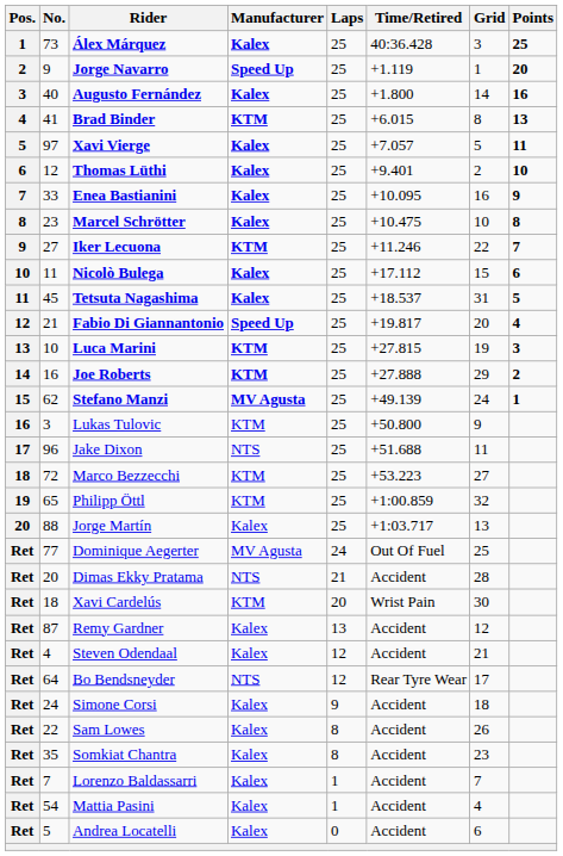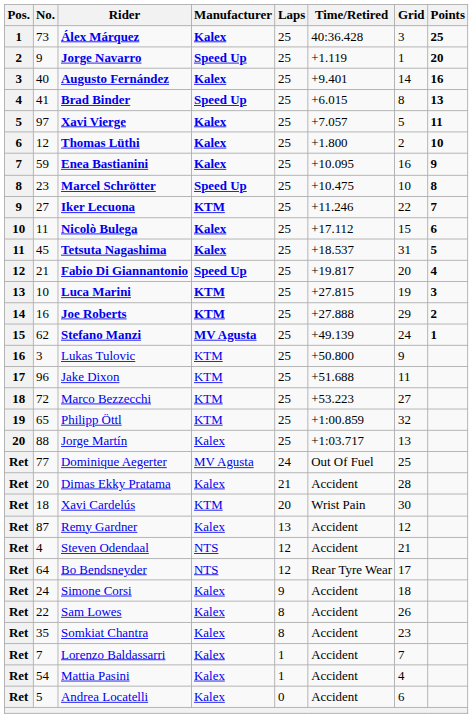 <table class="wikitable" style="font-size: 95%;">
 <tr>
 <th>Pos.</th>
 <th>No.</th>
 <th>Rider</th>
 <th>Manufacturer</th>
 <th>Laps</th>
 <th>Time/Retired</th>
 <th>Grid</th>
 <th>Points</th>
 </tr>
 <tr>
 <th>1</th>
 <td>73</td>
 <td> <strong><a href='#'>Álex Márquez</a></strong></td>
 <td><strong><a href='#'>Kalex</a></strong></td>
 <td>25</td>
 <td>40:36.428</td>
 <td>3</td>
 <td><strong>25</strong></td>
 </tr>
 <tr>
 <th>2</th>
 <td>9</td>
 <td> <strong><a href='#'>Jorge Navarro</a></strong></td>
 <td><strong><a href='#'>Speed Up</a></strong></td>
 <td>25</td>
 <td>+1.119</td>
 <td>1</td>
 <td><strong>20</strong></td>
 </tr>
 <tr>
 <th>3</th>
 <td>40</td>
 <td> <strong><a href='#'>Augusto Fernández</a></strong></td>
 <td><strong><a href='#'>Kalex</a></strong></td>
 <td>25</td>
-<td>+1.800</td>
+<td>+9.401</td>
 <td>14</td>
 <td><strong>16</strong></td>
 </tr>
 <tr>
 <th>4</th>
 <td>41</td>
 <td> <strong><a href='#'>Brad Binder</a></strong></td>
-<td><strong><a href='#'>KTM</a></strong></td>
+<td><strong><a href='#'>Speed Up</a></strong></td>
 <td>25</td>
 <td>+6.015</td>
 <td>8</td>
 <td><strong>13</strong></td>
 </tr>
 <tr>
 <th>5</th>
 <td>97</td>
 <td> <strong><a href='#'>Xavi Vierge</a></strong></td>
 <td><strong><a href='#'>Kalex</a></strong></td>
 <td>25</td>
 <td>+7.057</td>
 <td>5</td>
 <td><strong>11</strong></td>
 </tr>
 <tr>
 <th>6</th>
 <td>12</td>
 <td> <strong><a href='#'>Thomas Lüthi</a></strong></td>
 <td><strong><a href='#'>Kalex</a></strong></td>
 <td>25</td>
-<td>+9.401</td>
+<td>+1.800</td>
 <td>2</td>
 <td><strong>10</strong></td>
 </tr>
 <tr>
 <th>7</th>
-<td>33</td>
+<td>59</td>
 <td> <strong><a href='#'>Enea Bastianini</a></strong></td>
 <td><strong><a href='#'>Kalex</a></strong></td>
 <td>25</td>
 <td>+10.095</td>
 <td>16</td>
 <td><strong>9</strong></td>
 </tr>
 <tr>
 <th>8</th>
 <td>23</td>
 <td> <strong><a href='#'>Marcel Schrötter</a></strong></td>
-<td><strong><a href='#'>Kalex</a></strong></td>
+<td><strong><a href='#'>Speed Up</a></strong></td>
 <td>25</td>
 <td>+10.475</td>
 <td>10</td>
 <td><strong>8</strong></td>
 </tr>
 <tr>
 <th>9</th>
 <td>27</td>
 <td> <strong><a href='#'>Iker Lecuona</a></strong></td>
 <td><strong><a href='#'>KTM</a></strong></td>
 <td>25</td>
 <td>+11.246</td>
 <td>22</td>
 <td><strong>7</strong></td>
 </tr>
 <tr>
 <th>10</th>
 <td>11</td>
 <td> <strong><a href='#'>Nicolò Bulega</a></strong></td>
 <td><strong><a href='#'>Kalex</a></strong></td>
 <td>25</td>
 <td>+17.112</td>
 <td>15</td>
 <td><strong>6</strong></td>
 </tr>
 <tr>
 <th>11</th>
 <td>45</td>
 <td> <strong><a href='#'>Tetsuta Nagashima</a></strong></td>
 <td><strong><a href='#'>Kalex</a></strong></td>
 <td>25</td>
 <td>+18.537</td>
 <td>31</td>
 <td><strong>5</strong></td>
 </tr>
 <tr>
 <th>12</th>
 <td>21</td>
 <td> <strong><a href='#'>Fabio Di Giannantonio</a></strong></td>
 <td><strong><a href='#'>Speed Up</a></strong></td>
 <td>25</td>
 <td>+19.817</td>
 <td>20</td>
 <td><strong>4</strong></td>
 </tr>
 <tr>
 <th>13</th>
 <td>10</td>
 <td> <strong><a href='#'>Luca Marini</a></strong></td>
 <td><strong><a href='#'>KTM</a></strong></td>
 <td>25</td>
 <td>+27.815</td>
 <td>19</td>
 <td><strong>3</strong></td>
 </tr>
 <tr>
 <th>14</th>
 <td>16</td>
 <td> <strong><a href='#'>Joe Roberts</a></strong></td>
 <td><strong><a href='#'>KTM</a></strong></td>
 <td>25</td>
 <td>+27.888</td>
 <td>29</td>
 <td><strong>2</strong></td>
 </tr>
 <tr>
 <th>15</th>
 <td>62</td>
 <td> <strong><a href='#'>Stefano Manzi</a></strong></td>
 <td><strong><a href='#'>MV Agusta</a></strong></td>
 <td>25</td>
 <td>+49.139</td>
 <td>24</td>
 <td><strong>1</strong></td>
 </tr>
 <tr>
 <th>16</th>
 <td>3</td>
 <td> <a href='#'>Lukas Tulovic</a></td>
 <td><a href='#'>KTM</a></td>
 <td>25</td>
 <td>+50.800</td>
 <td>9</td>
 <td></td>
 </tr>
 <tr>
 <th>17</th>
 <td>96</td>
 <td> <a href='#'>Jake Dixon</a></td>
-<td><a href='#'>NTS</a></td>
+<td><a href='#'>KTM</a></td>
 <td>25</td>
 <td>+51.688</td>
 <td>11</td>
 <td></td>
 </tr>
 <tr>
 <th>18</th>
 <td>72</td>
 <td> <a href='#'>Marco Bezzecchi</a></td>
 <td><a href='#'>KTM</a></td>
 <td>25</td>
 <td>+53.223</td>
 <td>27</td>
 <td></td>
 </tr>
 <tr>
 <th>19</th>
 <td>65</td>
 <td> <a href='#'>Philipp Öttl</a></td>
 <td><a href='#'>KTM</a></td>
 <td>25</td>
 <td>+1:00.859</td>
 <td>32</td>
 <td></td>
 </tr>
 <tr>
 <th>20</th>
 <td>88</td>
 <td> <a href='#'>Jorge Martín</a></td>
 <td><a href='#'>Kalex</a></td>
 <td>25</td>
 <td>+1:03.717</td>
 <td>13</td>
 <td></td>
 </tr>
 <tr>
 <th>Ret</th>
 <td>77</td>
 <td> <a href='#'>Dominique Aegerter</a></td>
 <td><a href='#'>MV Agusta</a></td>
 <td>24</td>
 <td>Out Of Fuel</td>
 <td>25</td>
 <td></td>
 </tr>
 <tr>
 <th>Ret</th>
 <td>20</td>
 <td> <a href='#'>Dimas Ekky Pratama</a></td>
-<td><a href='#'>NTS</a></td>
+<td><a href='#'>Kalex</a></td>
 <td>21</td>
 <td>Accident</td>
 <td>28</td>
 <td></td>
 </tr>
 <tr>
 <th>Ret</th>
 <td>18</td>
 <td> <a href='#'>Xavi Cardelús</a></td>
 <td><a href='#'>KTM</a></td>
 <td>20</td>
 <td>Wrist Pain</td>
 <td>30</td>
 <td></td>
 </tr>
 <tr>
 <th>Ret</th>
 <td>87</td>
 <td> <a href='#'>Remy Gardner</a></td>
 <td><a href='#'>Kalex</a></td>
 <td>13</td>
 <td>Accident</td>
 <td>12</td>
 <td></td>
 </tr>
 <tr>
 <th>Ret</th>
 <td>4</td>
 <td> <a href='#'>Steven Odendaal</a></td>
-<td><a href='#'>Kalex</a></td>
+<td><a href='#'>NTS</a></td>
 <td>12</td>
 <td>Accident</td>
 <td>21</td>
 <td></td>
 </tr>
 <tr>
 <th>Ret</th>
 <td>64</td>
 <td> <a href='#'>Bo Bendsneyder</a></td>
 <td><a href='#'>NTS</a></td>
 <td>12</td>
 <td>Rear Tyre Wear</td>
 <td>17</td>
 <td></td>
 </tr>
 <tr>
 <th>Ret</th>
 <td>24</td>
 <td> <a href='#'>Simone Corsi</a></td>
 <td><a href='#'>Kalex</a></td>
 <td>9</td>
 <td>Accident</td>
 <td>18</td>
 <td></td>
 </tr>
 <tr>
 <th>Ret</th>
 <td>22</td>
 <td> <a href='#'>Sam Lowes</a></td>
 <td><a href='#'>Kalex</a></td>
 <td>8</td>
 <td>Accident</td>
 <td>26</td>
 <td></td>
 </tr>
 <tr>
 <th>Ret</th>
 <td>35</td>
 <td> <a href='#'>Somkiat Chantra</a></td>
 <td><a href='#'>Kalex</a></td>
 <td>8</td>
 <td>Accident</td>
 <td>23</td>
 <td></td>
 </tr>
 <tr>
 <th>Ret</th>
 <td>7</td>
 <td> <a href='#'>Lorenzo Baldassarri</a></td>
 <td><a href='#'>Kalex</a></td>
 <td>1</td>
 <td>Accident</td>
 <td>7</td>
 <td></td>
 </tr>
 <tr>
 <th>Ret</th>
 <td>54</td>
 <td> <a href='#'>Mattia Pasini</a></td>
 <td><a href='#'>Kalex</a></td>
 <td>1</td>
 <td>Accident</td>
 <td>4</td>
 <td></td>
 </tr>
 <tr>
 <th>Ret</th>
 <td>5</td>
 <td> <a href='#'>Andrea Locatelli</a></td>
 <td><a href='#'>Kalex</a></td>
 <td>0</td>
 <td>Accident</td>
 <td>6</td>
 <td></td>
 </tr>
 <tr>
 <th colspan=8></th>
 </tr>
 </table>
